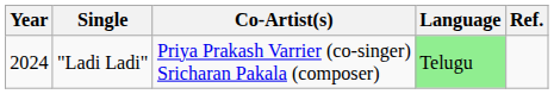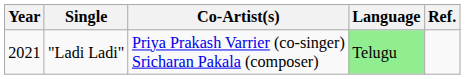 <table class="wikitable sortable">
 <tr>
 <th>Year</th>
 <th>Single</th>
 <th>Co-Artist(s)</th>
 <th>Language</th>
 <th>Ref.</th>
 </tr>
 <tr>
-<td>2024</td>
+<td>2021</td>
 <td>"Ladi Ladi"</td>
 <td><a href='#'>Priya Prakash Varrier</a> (co-singer)<br><a href='#'>Sricharan Pakala</a> (composer)</td>
 <td style="background: lightgreen;">Telugu</td>
 <td></td>
 </tr>
 </table>
